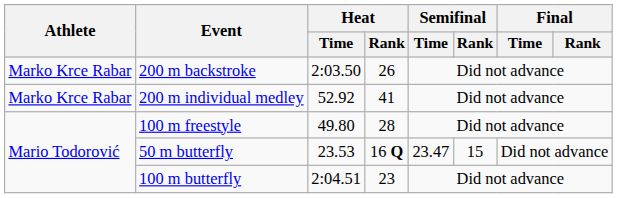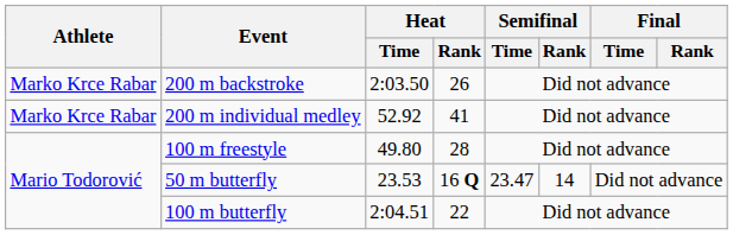 <table class=wikitable style="font-size:90%">
 <tr>
 <th rowspan="2">Athlete</th>
 <th rowspan="2">Event</th>
 <th colspan="2">Heat</th>
 <th colspan="2">Semifinal</th>
 <th colspan="2">Final</th>
 </tr>
 <tr style="font-size:95%">
 <th>Time</th>
 <th>Rank</th>
 <th>Time</th>
 <th>Rank</th>
 <th>Time</th>
 <th>Rank</th>
 </tr>
 <tr align=center>
 <td align=left><a href='#'>Marko Krce Rabar</a></td>
 <td align=left><a href='#'>200 m backstroke</a></td>
 <td>2:03.50</td>
 <td>26</td>
 <td colspan=4>Did not advance</td>
 </tr>
 <tr align=center>
 <td align=left><a href='#'>Marko Krce Rabar</a></td>
 <td align=left><a href='#'>200 m individual medley</a></td>
 <td>52.92</td>
 <td>41</td>
 <td colspan=4>Did not advance</td>
 </tr>
 <tr align=center>
 <td align=left rowspan=3><a href='#'>Mario Todorović</a></td>
 <td align=left><a href='#'>100 m freestyle</a></td>
 <td>49.80</td>
 <td>28</td>
 <td colspan=4>Did not advance</td>
 </tr>
 <tr align=center>
 <td align=left><a href='#'>50 m butterfly</a></td>
 <td>23.53</td>
 <td>16 <strong>Q</strong></td>
 <td>23.47</td>
-<td>15</td>
+<td>14</td>
 <td colspan=2>Did not advance</td>
 </tr>
 <tr align=center>
 <td align=left><a href='#'>100 m butterfly</a></td>
 <td>2:04.51</td>
-<td>23</td>
+<td>22</td>
 <td colspan=4>Did not advance</td>
 </tr>
 </table>
